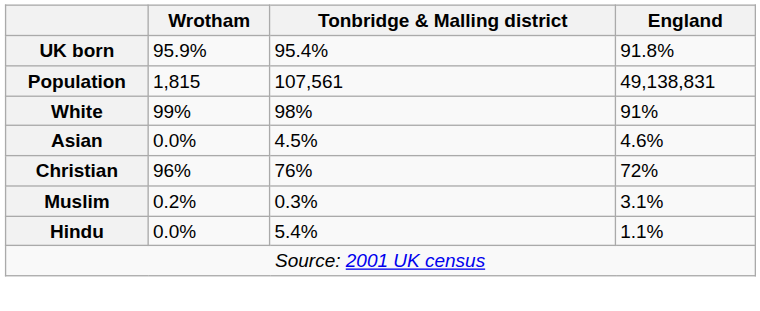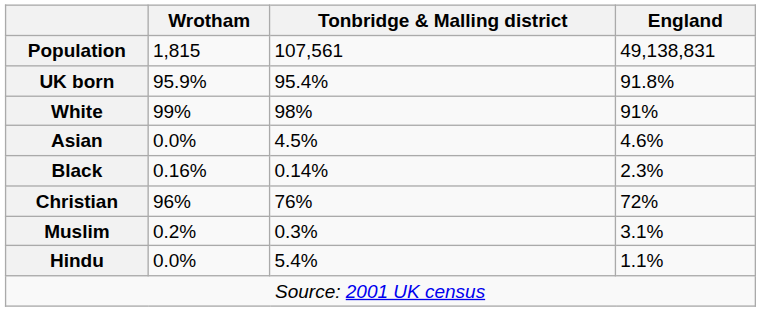 <table class="wikitable" id="toc" style="float: right; margin-left: 1em; width: 45%; font-size: 90%;" cellspacing="3">
 <tr>
 <th></th>
 <th><strong>Wrotham</strong></th>
 <th><strong>Tonbridge & Malling district</strong></th>
 <th><strong>England</strong></th>
 </tr>
 <tr>
+<th>Population</th>
+<td>1,815</td>
+<td>107,561</td>
+<td>49,138,831</td>
+</tr>
+<tr>
 <th>UK born</th>
 <td>95.9%</td>
 <td>95.4%</td>
 <td>91.8%</td>
-</tr>
-<tr>
-<th>Population</th>
-<td>1,815</td>
-<td>107,561</td>
-<td>49,138,831</td>
 </tr>
 <tr>
 <th>White</th>
 <td>99%</td>
 <td>98%</td>
 <td>91%</td>
 </tr>
 <tr>
 <th>Asian</th>
 <td>0.0%</td>
 <td>4.5%</td>
 <td>4.6%</td>
+</tr>
+<tr>
+<th>Black</th>
+<td>0.16%</td>
+<td>0.14%</td>
+<td>2.3%</td>
 </tr>
 <tr>
 <th>Christian</th>
 <td>96%</td>
 <td>76%</td>
 <td>72%</td>
 </tr>
 <tr>
 <th>Muslim</th>
 <td>0.2%</td>
 <td>0.3%</td>
 <td>3.1%</td>
 </tr>
 <tr>
 <th>Hindu</th>
 <td>0.0%</td>
 <td>5.4%</td>
 <td>1.1%</td>
 </tr>
 <tr>
 <td colspan="4" align="center"><em>Source: <a href='#'>2001 UK census</a></em></td>
 </tr>
 </table>
